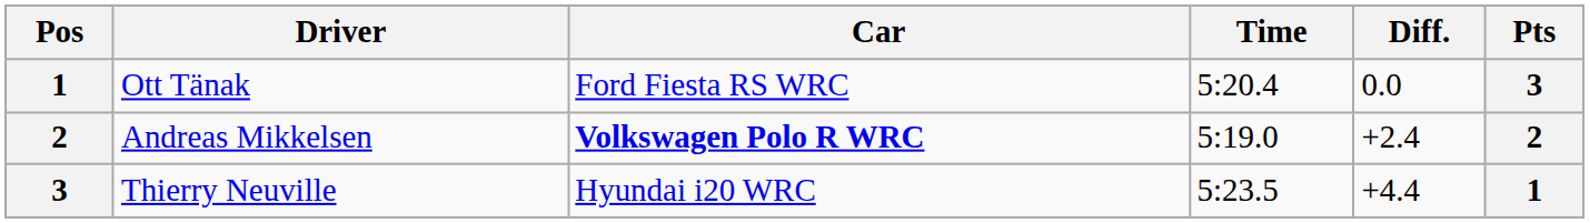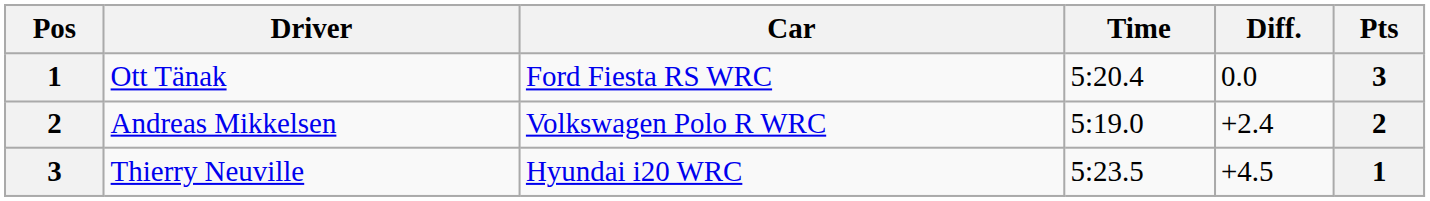 <table class="wikitable" width=80% style="text-align: left; font-size: 90%; max-width: 950px;">
 <tr>
 <th>Pos</th>
 <th>Driver</th>
 <th>Car</th>
 <th>Time</th>
 <th>Diff.</th>
 <th>Pts</th>
 </tr>
 <tr>
 <th>1</th>
 <td> <a href='#'>Ott Tänak</a></td>
 <td><a href='#'>Ford Fiesta RS WRC</a></td>
 <td>5:20.4</td>
 <td>0.0</td>
 <th><strong>3</strong></th>
 </tr>
 <tr>
 <th>2</th>
 <td> <a href='#'>Andreas Mikkelsen</a></td>
-<td><strong><a href='#'>Volkswagen Polo R WRC</a></strong></td>
+<td><a href='#'>Volkswagen Polo R WRC</a></td>
 <td>5:19.0</td>
 <td>+2.4</td>
 <th><strong>2</strong></th>
 </tr>
 <tr>
 <th>3</th>
 <td> <a href='#'>Thierry Neuville</a></td>
 <td><a href='#'>Hyundai i20 WRC</a></td>
 <td>5:23.5</td>
-<td>+4.4</td>
+<td>+4.5</td>
 <th><strong>1</strong></th>
 </tr>
 </table>
